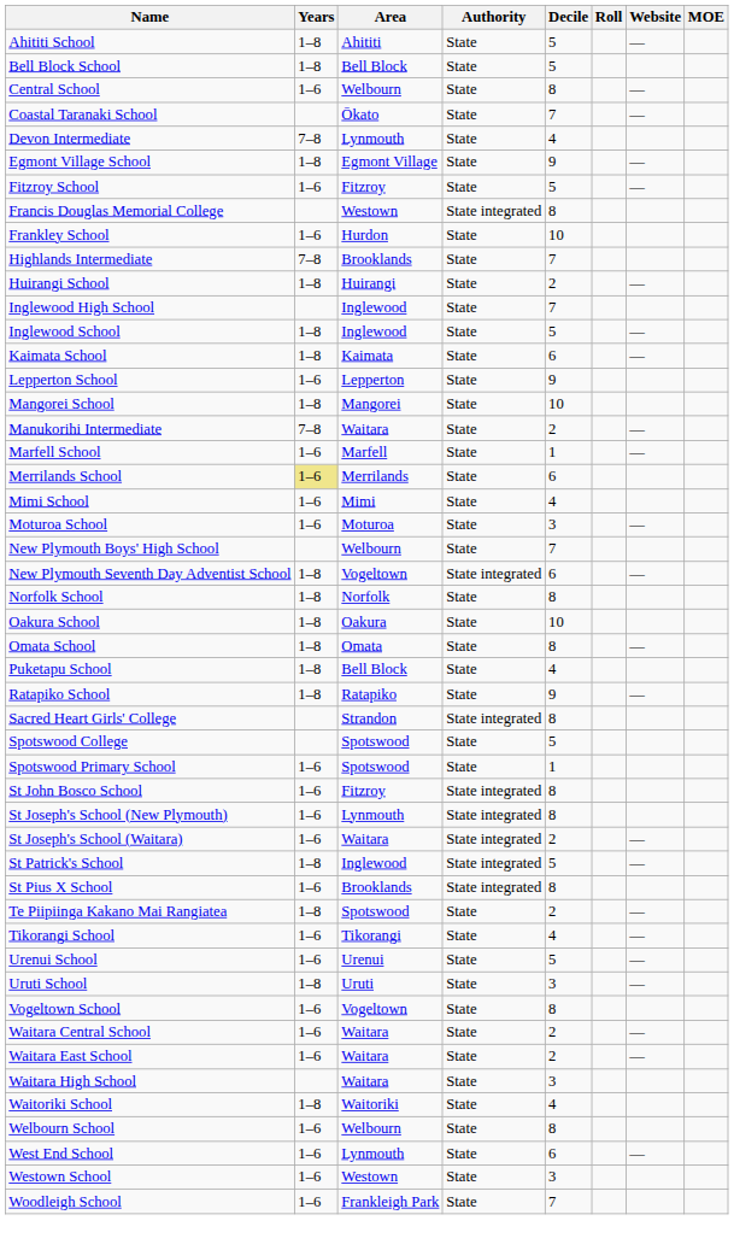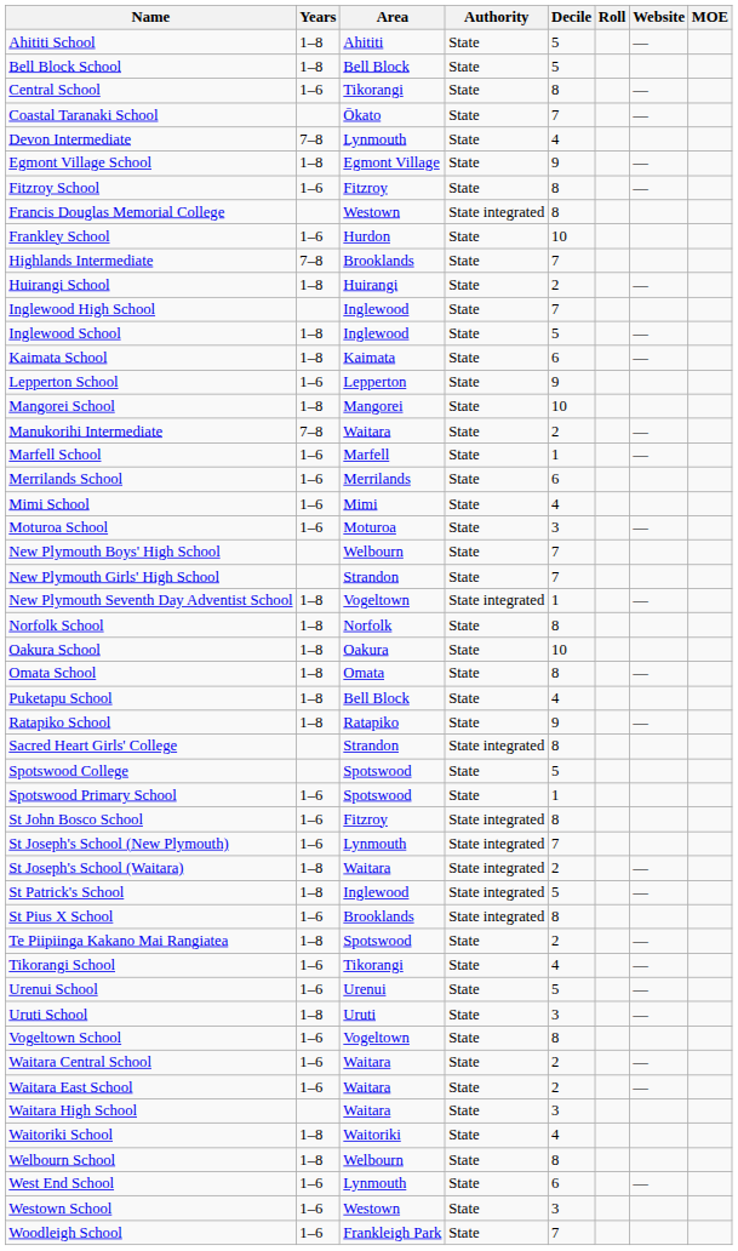 <table class="wikitable sortable">
 <tr>
 <th>Name</th>
 <th>Years</th>
 <th>Area</th>
 <th>Authority</th>
 <th>Decile</th>
 <th>Roll</th>
 <th class="unsortable">Website</th>
 <th>MOE</th>
 </tr>
 <tr>
 <td><a href='#'>Ahititi School</a></td>
 <td>1–8</td>
 <td><a href='#'>Ahititi</a></td>
 <td>State</td>
 <td>5</td>
 <td></td>
 <td>—</td>
 <td></td>
 </tr>
 <tr>
 <td><a href='#'>Bell Block School</a></td>
 <td>1–8</td>
 <td><a href='#'>Bell Block</a></td>
 <td>State</td>
 <td>5</td>
 <td></td>
 <td></td>
 <td></td>
 </tr>
 <tr>
 <td><a href='#'>Central School</a></td>
 <td>1–6</td>
-<td><a href='#'>Welbourn</a></td>
+<td><a href='#'>Tikorangi</a></td>
 <td>State</td>
 <td>8</td>
 <td></td>
 <td>—</td>
 <td></td>
 </tr>
 <tr>
 <td><a href='#'>Coastal Taranaki School</a></td>
 <td></td>
 <td><a href='#'>Ōkato</a></td>
 <td>State</td>
 <td>7</td>
 <td></td>
 <td>—</td>
 <td></td>
 </tr>
 <tr>
 <td><a href='#'>Devon Intermediate</a></td>
 <td>7–8</td>
 <td><a href='#'>Lynmouth</a></td>
 <td>State</td>
 <td>4</td>
 <td></td>
 <td></td>
 <td></td>
 </tr>
 <tr>
 <td><a href='#'>Egmont Village School</a></td>
 <td>1–8</td>
 <td><a href='#'>Egmont Village</a></td>
 <td>State</td>
 <td>9</td>
 <td></td>
 <td>—</td>
 <td></td>
 </tr>
 <tr>
 <td><a href='#'>Fitzroy School</a></td>
 <td>1–6</td>
 <td><a href='#'>Fitzroy</a></td>
 <td>State</td>
-<td>5</td>
+<td>8</td>
 <td></td>
 <td>—</td>
 <td></td>
 </tr>
 <tr>
 <td><a href='#'>Francis Douglas Memorial College</a></td>
 <td></td>
 <td><a href='#'>Westown</a></td>
 <td>State integrated</td>
 <td>8</td>
 <td></td>
 <td></td>
 <td></td>
 </tr>
 <tr>
 <td><a href='#'>Frankley School</a></td>
 <td>1–6</td>
 <td><a href='#'>Hurdon</a></td>
 <td>State</td>
 <td>10</td>
 <td></td>
 <td></td>
 <td></td>
 </tr>
 <tr>
 <td><a href='#'>Highlands Intermediate</a></td>
 <td>7–8</td>
 <td><a href='#'>Brooklands</a></td>
 <td>State</td>
 <td>7</td>
 <td></td>
 <td></td>
 <td></td>
 </tr>
 <tr>
 <td><a href='#'>Huirangi School</a></td>
 <td>1–8</td>
 <td><a href='#'>Huirangi</a></td>
 <td>State</td>
 <td>2</td>
 <td></td>
 <td>—</td>
 <td></td>
 </tr>
 <tr>
 <td><a href='#'>Inglewood High School</a></td>
 <td></td>
 <td><a href='#'>Inglewood</a></td>
 <td>State</td>
 <td>7</td>
 <td></td>
 <td></td>
 <td></td>
 </tr>
 <tr>
 <td><a href='#'>Inglewood School</a></td>
 <td>1–8</td>
 <td><a href='#'>Inglewood</a></td>
 <td>State</td>
 <td>5</td>
 <td></td>
 <td>—</td>
 <td></td>
 </tr>
 <tr>
 <td><a href='#'>Kaimata School</a></td>
 <td>1–8</td>
 <td><a href='#'>Kaimata</a></td>
 <td>State</td>
 <td>6</td>
 <td></td>
 <td>—</td>
 <td></td>
 </tr>
 <tr>
 <td><a href='#'>Lepperton School</a></td>
 <td>1–6</td>
 <td><a href='#'>Lepperton</a></td>
 <td>State</td>
 <td>9</td>
 <td></td>
 <td></td>
 <td></td>
 </tr>
 <tr>
 <td><a href='#'>Mangorei School</a></td>
 <td>1–8</td>
 <td><a href='#'>Mangorei</a></td>
 <td>State</td>
 <td>10</td>
 <td></td>
 <td></td>
 <td></td>
 </tr>
 <tr>
 <td><a href='#'>Manukorihi Intermediate</a></td>
 <td>7–8</td>
 <td><a href='#'>Waitara</a></td>
 <td>State</td>
 <td>2</td>
 <td></td>
 <td>—</td>
 <td></td>
 </tr>
 <tr>
 <td><a href='#'>Marfell School</a></td>
 <td>1–6</td>
 <td><a href='#'>Marfell</a></td>
 <td>State</td>
 <td>1</td>
 <td></td>
 <td>—</td>
 <td></td>
 </tr>
 <tr>
 <td><a href='#'>Merrilands School</a></td>
-<td style="background: khaki;">1–6</td>
+<td>1–6</td>
 <td><a href='#'>Merrilands</a></td>
 <td>State</td>
 <td>6</td>
 <td></td>
 <td></td>
 <td></td>
 </tr>
 <tr>
 <td><a href='#'>Mimi School</a></td>
 <td>1–6</td>
 <td><a href='#'>Mimi</a></td>
 <td>State</td>
 <td>4</td>
 <td></td>
 <td></td>
 <td></td>
 </tr>
 <tr>
 <td><a href='#'>Moturoa School</a></td>
 <td>1–6</td>
 <td><a href='#'>Moturoa</a></td>
 <td>State</td>
 <td>3</td>
 <td></td>
 <td>—</td>
 <td></td>
 </tr>
 <tr>
 <td><a href='#'>New Plymouth Boys' High School</a></td>
 <td></td>
 <td><a href='#'>Welbourn</a></td>
 <td>State</td>
 <td>7</td>
 <td></td>
 <td></td>
 <td></td>
 </tr>
 <tr>
+<td><a href='#'>New Plymouth Girls' High School</a></td>
+<td></td>
+<td><a href='#'>Strandon</a></td>
+<td>State</td>
+<td>7</td>
+<td></td>
+<td></td>
+<td></td>
+</tr>
+<tr>
 <td><a href='#'>New Plymouth Seventh Day Adventist School</a></td>
 <td>1–8</td>
 <td><a href='#'>Vogeltown</a></td>
 <td>State integrated</td>
-<td>6</td>
+<td>1</td>
 <td></td>
 <td>—</td>
 <td></td>
 </tr>
 <tr>
 <td><a href='#'>Norfolk School</a></td>
 <td>1–8</td>
 <td><a href='#'>Norfolk</a></td>
 <td>State</td>
 <td>8</td>
 <td></td>
 <td></td>
 <td></td>
 </tr>
 <tr>
 <td><a href='#'>Oakura School</a></td>
 <td>1–8</td>
 <td><a href='#'>Oakura</a></td>
 <td>State</td>
 <td>10</td>
 <td></td>
 <td></td>
 <td></td>
 </tr>
 <tr>
 <td><a href='#'>Omata School</a></td>
 <td>1–8</td>
 <td><a href='#'>Omata</a></td>
 <td>State</td>
 <td>8</td>
 <td></td>
 <td>—</td>
 <td></td>
 </tr>
 <tr>
 <td><a href='#'>Puketapu School</a></td>
 <td>1–8</td>
 <td><a href='#'>Bell Block</a></td>
 <td>State</td>
 <td>4</td>
 <td></td>
 <td></td>
 <td></td>
 </tr>
 <tr>
 <td><a href='#'>Ratapiko School</a></td>
 <td>1–8</td>
 <td><a href='#'>Ratapiko</a></td>
 <td>State</td>
 <td>9</td>
 <td></td>
 <td>—</td>
 <td></td>
 </tr>
 <tr>
 <td><a href='#'>Sacred Heart Girls' College</a></td>
 <td></td>
 <td><a href='#'>Strandon</a></td>
 <td>State integrated</td>
 <td>8</td>
 <td></td>
 <td></td>
 <td></td>
 </tr>
 <tr>
 <td><a href='#'>Spotswood College</a></td>
 <td></td>
 <td><a href='#'>Spotswood</a></td>
 <td>State</td>
 <td>5</td>
 <td></td>
 <td></td>
 <td></td>
 </tr>
 <tr>
 <td><a href='#'>Spotswood Primary School</a></td>
 <td>1–6</td>
 <td><a href='#'>Spotswood</a></td>
 <td>State</td>
 <td>1</td>
 <td></td>
 <td></td>
 <td></td>
 </tr>
 <tr>
 <td><a href='#'>St John Bosco School</a></td>
 <td>1–6</td>
 <td><a href='#'>Fitzroy</a></td>
 <td>State integrated</td>
 <td>8</td>
 <td></td>
 <td></td>
 <td></td>
 </tr>
 <tr>
 <td><a href='#'>St Joseph's School (New Plymouth)</a></td>
 <td>1–6</td>
 <td><a href='#'>Lynmouth</a></td>
 <td>State integrated</td>
-<td>8</td>
+<td>7</td>
 <td></td>
 <td></td>
 <td></td>
 </tr>
 <tr>
 <td><a href='#'>St Joseph's School (Waitara)</a></td>
-<td>1–6</td>
+<td>1–8</td>
 <td><a href='#'>Waitara</a></td>
 <td>State integrated</td>
 <td>2</td>
 <td></td>
 <td>—</td>
 <td></td>
 </tr>
 <tr>
 <td><a href='#'>St Patrick's School</a></td>
 <td>1–8</td>
 <td><a href='#'>Inglewood</a></td>
 <td>State integrated</td>
 <td>5</td>
 <td></td>
 <td>—</td>
 <td></td>
 </tr>
 <tr>
 <td><a href='#'>St Pius X School</a></td>
 <td>1–6</td>
 <td><a href='#'>Brooklands</a></td>
 <td>State integrated</td>
 <td>8</td>
 <td></td>
 <td></td>
 <td></td>
 </tr>
 <tr>
 <td><a href='#'>Te Piipiinga Kakano Mai Rangiatea</a></td>
 <td>1–8</td>
 <td><a href='#'>Spotswood</a></td>
 <td>State</td>
 <td>2</td>
 <td></td>
 <td>—</td>
 <td></td>
 </tr>
 <tr>
 <td><a href='#'>Tikorangi School</a></td>
 <td>1–6</td>
 <td><a href='#'>Tikorangi</a></td>
 <td>State</td>
 <td>4</td>
 <td></td>
 <td>—</td>
 <td></td>
 </tr>
 <tr>
 <td><a href='#'>Urenui School</a></td>
 <td>1–6</td>
 <td><a href='#'>Urenui</a></td>
 <td>State</td>
 <td>5</td>
 <td></td>
 <td>—</td>
 <td></td>
 </tr>
 <tr>
 <td><a href='#'>Uruti School</a></td>
 <td>1–8</td>
 <td><a href='#'>Uruti</a></td>
 <td>State</td>
 <td>3</td>
 <td></td>
 <td>—</td>
 <td></td>
 </tr>
 <tr>
 <td><a href='#'>Vogeltown School</a></td>
 <td>1–6</td>
 <td><a href='#'>Vogeltown</a></td>
 <td>State</td>
 <td>8</td>
 <td></td>
 <td></td>
 <td></td>
 </tr>
 <tr>
 <td><a href='#'>Waitara Central School</a></td>
 <td>1–6</td>
 <td><a href='#'>Waitara</a></td>
 <td>State</td>
 <td>2</td>
 <td></td>
 <td>—</td>
 <td></td>
 </tr>
 <tr>
 <td><a href='#'>Waitara East School</a></td>
 <td>1–6</td>
 <td><a href='#'>Waitara</a></td>
 <td>State</td>
 <td>2</td>
 <td></td>
 <td>—</td>
 <td></td>
 </tr>
 <tr>
 <td><a href='#'>Waitara High School</a></td>
 <td></td>
 <td><a href='#'>Waitara</a></td>
 <td>State</td>
 <td>3</td>
 <td></td>
 <td></td>
 <td></td>
 </tr>
 <tr>
 <td><a href='#'>Waitoriki School</a></td>
 <td>1–8</td>
 <td><a href='#'>Waitoriki</a></td>
 <td>State</td>
 <td>4</td>
 <td></td>
 <td></td>
 <td></td>
 </tr>
 <tr>
 <td><a href='#'>Welbourn School</a></td>
-<td>1–6</td>
+<td>1–8</td>
 <td><a href='#'>Welbourn</a></td>
 <td>State</td>
 <td>8</td>
 <td></td>
 <td></td>
 <td></td>
 </tr>
 <tr>
 <td><a href='#'>West End School</a></td>
 <td>1–6</td>
 <td><a href='#'>Lynmouth</a></td>
 <td>State</td>
 <td>6</td>
 <td></td>
 <td>—</td>
 <td></td>
 </tr>
 <tr>
 <td><a href='#'>Westown School</a></td>
 <td>1–6</td>
 <td><a href='#'>Westown</a></td>
 <td>State</td>
 <td>3</td>
 <td></td>
 <td></td>
 <td></td>
 </tr>
 <tr>
 <td><a href='#'>Woodleigh School</a></td>
 <td>1–6</td>
 <td><a href='#'>Frankleigh Park</a></td>
 <td>State</td>
 <td>7</td>
 <td></td>
 <td></td>
 <td></td>
 </tr>
 </table>
